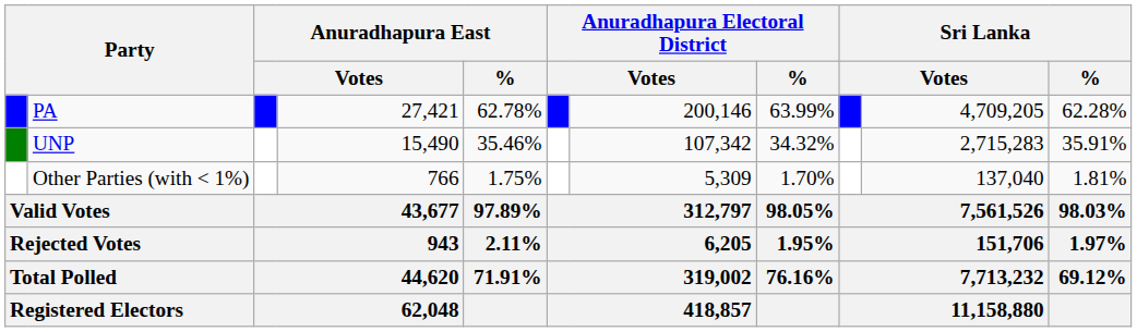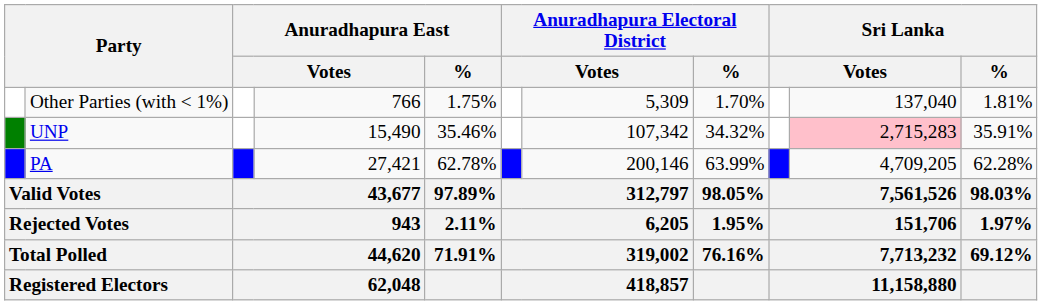 <table class="wikitable">
 <tr>
 <th colspan="2" width="144px"rowspan="2">Party</th>
 <th colspan="3" width="216px">Anuradhapura East</th>
 <th colspan="3" width="216px"><a href='#'>Anuradhapura Electoral District</a></th>
 <th colspan="3" width="216px">Sri Lanka</th>
 </tr>
 <tr>
 <th colspan="2" width="144px">Votes</th>
 <th>%</th>
 <th colspan="2" width="144px">Votes</th>
 <th>%</th>
 <th colspan="2" width="144px">Votes</th>
 <th>%</th>
 </tr>
 <tr>
+<td style="background-color:white;" width="10px"></td>
+<td style="text-align:left;">Other Parties (with < 1%)</td>
+<td style="background-color:white;" width="10px"></td>
+<td style="text-align:right;">766</td>
+<td style="text-align:right;">1.75%</td>
+<td style="background-color:white;" width="10px"></td>
+<td style="text-align:right;">5,309</td>
+<td style="text-align:right;">1.70%</td>
+<td style="background-color:white;" width="10px"></td>
+<td style="text-align:right;">137,040</td>
+<td style="text-align:right;">1.81%</td>
+</tr>
+<tr>
+<td style="background-color:green;" width="10px"></td>
+<td style="text-align:left;"><a href='#'>UNP</a></td>
+<td style="background-color:white;" width="10px"></td>
+<td style="text-align:right;">15,490</td>
+<td style="text-align:right;">35.46%</td>
+<td style="background-color:white;" width="10px"></td>
+<td style="text-align:right;">107,342</td>
+<td style="text-align:right;">34.32%</td>
+<td style="background-color:white;" width="10px"></td>
+<td style="background: pink; text-align:right;">2,715,283</td>
+<td style="text-align:right;">35.91%</td>
+</tr>
+<tr>
 <td style="background-color:blue;" width="10px"></td>
 <td style="text-align:left;"><a href='#'>PA</a></td>
 <td style="background-color:blue;" width="10px"></td>
 <td style="text-align:right;">27,421</td>
 <td style="text-align:right;">62.78%</td>
 <td style="background-color:blue;" width="10px"></td>
 <td style="text-align:right;">200,146</td>
 <td style="text-align:right;">63.99%</td>
 <td style="background-color:blue;" width="10px"></td>
 <td style="text-align:right;">4,709,205</td>
 <td style="text-align:right;">62.28%</td>
-</tr>
-<tr>
-<td style="background-color:green;" width="10px"></td>
-<td style="text-align:left;"><a href='#'>UNP</a></td>
-<td style="background-color:white;" width="10px"></td>
-<td style="text-align:right;">15,490</td>
-<td style="text-align:right;">35.46%</td>
-<td style="background-color:white;" width="10px"></td>
-<td style="text-align:right;">107,342</td>
-<td style="text-align:right;">34.32%</td>
-<td style="background-color:white;" width="10px"></td>
-<td style="text-align:right;">2,715,283</td>
-<td style="text-align:right;">35.91%</td>
-</tr>
-<tr>
-<td style="background-color:white;" width="10px"></td>
-<td style="text-align:left;">Other Parties (with < 1%)</td>
-<td style="background-color:white;" width="10px"></td>
-<td style="text-align:right;">766</td>
-<td style="text-align:right;">1.75%</td>
-<td style="background-color:white;" width="10px"></td>
-<td style="text-align:right;">5,309</td>
-<td style="text-align:right;">1.70%</td>
-<td style="background-color:white;" width="10px"></td>
-<td style="text-align:right;">137,040</td>
-<td style="text-align:right;">1.81%</td>
 </tr>
 <tr>
 <th colspan="2" width="144px"style="text-align:left;">Valid Votes</th>
 <th style="text-align:right;"colspan="2" width="144px">43,677</th>
 <th style="text-align:right;">97.89%</th>
 <th style="text-align:right;"colspan="2" width="144px">312,797</th>
 <th style="text-align:right;">98.05%</th>
 <th style="text-align:right;"colspan="2" width="144px">7,561,526</th>
 <th style="text-align:right;">98.03%</th>
 </tr>
 <tr>
 <th colspan="2" width="144px"style="text-align:left;">Rejected Votes</th>
 <th style="text-align:right;"colspan="2" width="144px">943</th>
 <th style="text-align:right;">2.11%</th>
 <th style="text-align:right;"colspan="2" width="144px">6,205</th>
 <th style="text-align:right;">1.95%</th>
 <th style="text-align:right;"colspan="2" width="144px">151,706</th>
 <th style="text-align:right;">1.97%</th>
 </tr>
 <tr>
 <th colspan="2" width="144px"style="text-align:left;">Total Polled</th>
 <th style="text-align:right;"colspan="2" width="144px">44,620</th>
 <th style="text-align:right;">71.91%</th>
 <th style="text-align:right;"colspan="2" width="144px">319,002</th>
 <th style="text-align:right;">76.16%</th>
 <th style="text-align:right;"colspan="2" width="144px">7,713,232</th>
 <th style="text-align:right;">69.12%</th>
 </tr>
 <tr>
 <th colspan="2" width="144px"style="text-align:left;">Registered Electors</th>
 <th style="text-align:right;"colspan="2" width="144px">62,048</th>
 <th></th>
 <th style="text-align:right;"colspan="2" width="144px">418,857</th>
 <th></th>
 <th style="text-align:right;"colspan="2" width="144px">11,158,880</th>
 <th></th>
 </tr>
 </table>
